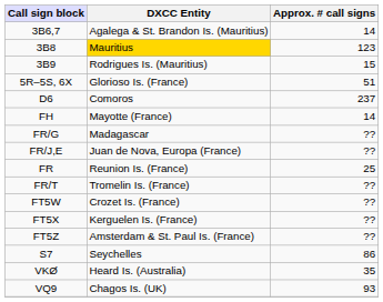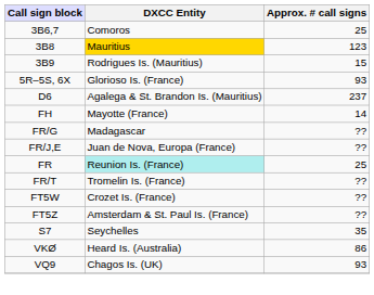 <table class=wikitable style="margin: 1em auto 1em auto;">
 <tr>
 <th style="background: #ddddff;">Call sign block</th>
 <th>DXCC Entity</th>
 <th>Approx. # call signs</th>
 </tr>
 <tr>
 <td align="center">3B6,7</td>
-<td>Agalega & St. Brandon Is. (Mauritius)</td>
-<td align="right">14</td>
+<td>Comoros</td>
+<td align="right">25</td>
 </tr>
 <tr>
 <td align="center">3B8</td>
 <td style="background: gold;">Mauritius</td>
 <td align="right">123</td>
 </tr>
 <tr>
 <td align="center">3B9</td>
 <td>Rodrigues Is. (Mauritius)</td>
 <td align="right">15</td>
 </tr>
 <tr>
 <td align="center">5R–5S, 6X</td>
 <td>Glorioso Is. (France)</td>
-<td align="right">51</td>
+<td align="right">93</td>
 </tr>
 <tr>
 <td align="center">D6</td>
-<td>Comoros</td>
+<td>Agalega & St. Brandon Is. (Mauritius)</td>
 <td align="right">237</td>
 </tr>
 <tr>
 <td align="center">FH</td>
 <td>Mayotte (France)</td>
 <td align="right">14</td>
 </tr>
 <tr>
 <td align="center">FR/G</td>
 <td>Madagascar</td>
 <td align="right">??</td>
 </tr>
 <tr>
 <td align="center">FR/J,E</td>
 <td>Juan de Nova, Europa (France)</td>
 <td align="right">??</td>
 </tr>
 <tr>
 <td align="center">FR</td>
-<td>Reunion Is. (France)</td>
+<td style="background: paleturquoise;">Reunion Is. (France)</td>
 <td align="right">25</td>
 </tr>
 <tr>
 <td align="center">FR/T</td>
 <td>Tromelin Is. (France)</td>
 <td align="right">??</td>
 </tr>
 <tr>
 <td align="center">FT5W</td>
 <td>Crozet Is. (France)</td>
 <td align="right">??</td>
 </tr>
 <tr>
-<td align="center">FT5X</td>
-<td>Kerguelen Is. (France)</td>
-<td align="right">??</td>
-</tr>
-<tr>
 <td align="center">FT5Z</td>
 <td>Amsterdam & St. Paul Is. (France)</td>
 <td align="right">??</td>
 </tr>
 <tr>
 <td align="center">S7</td>
 <td>Seychelles</td>
-<td align="right">86</td>
+<td align="right">35</td>
 </tr>
 <tr>
 <td align="center">VKØ</td>
 <td>Heard Is. (Australia)</td>
-<td align="right">35</td>
+<td align="right">86</td>
 </tr>
 <tr>
 <td align="center">VQ9</td>
 <td>Chagos Is. (UK)</td>
 <td align="right">93</td>
 </tr>
 <tr>
 </tr>
 </table>
